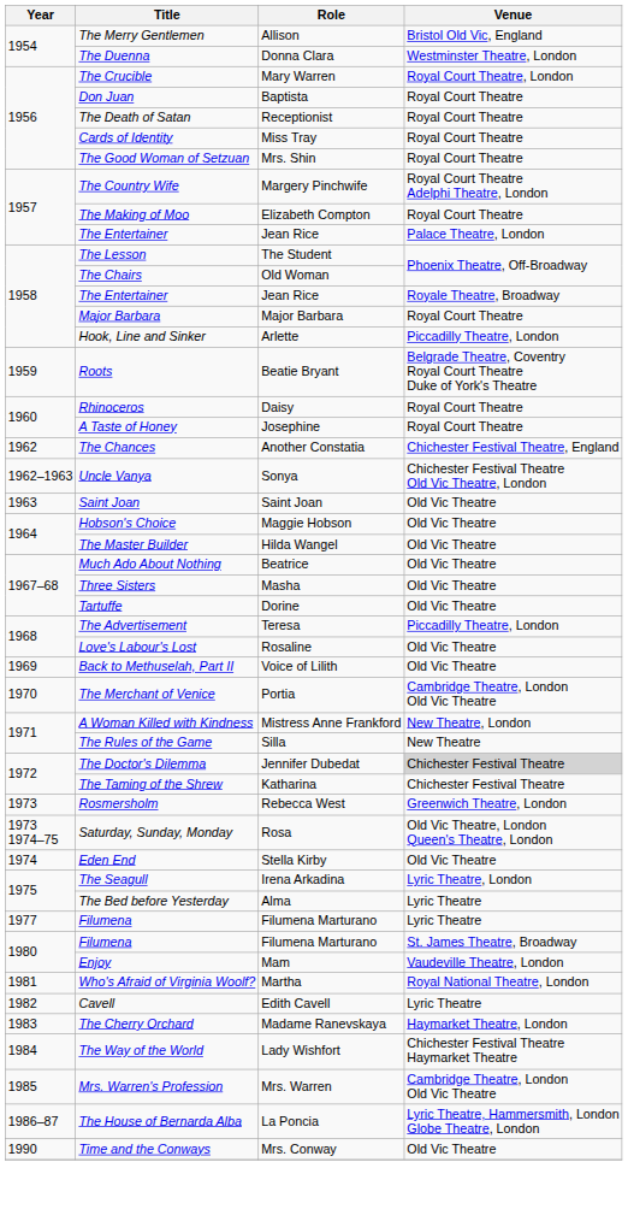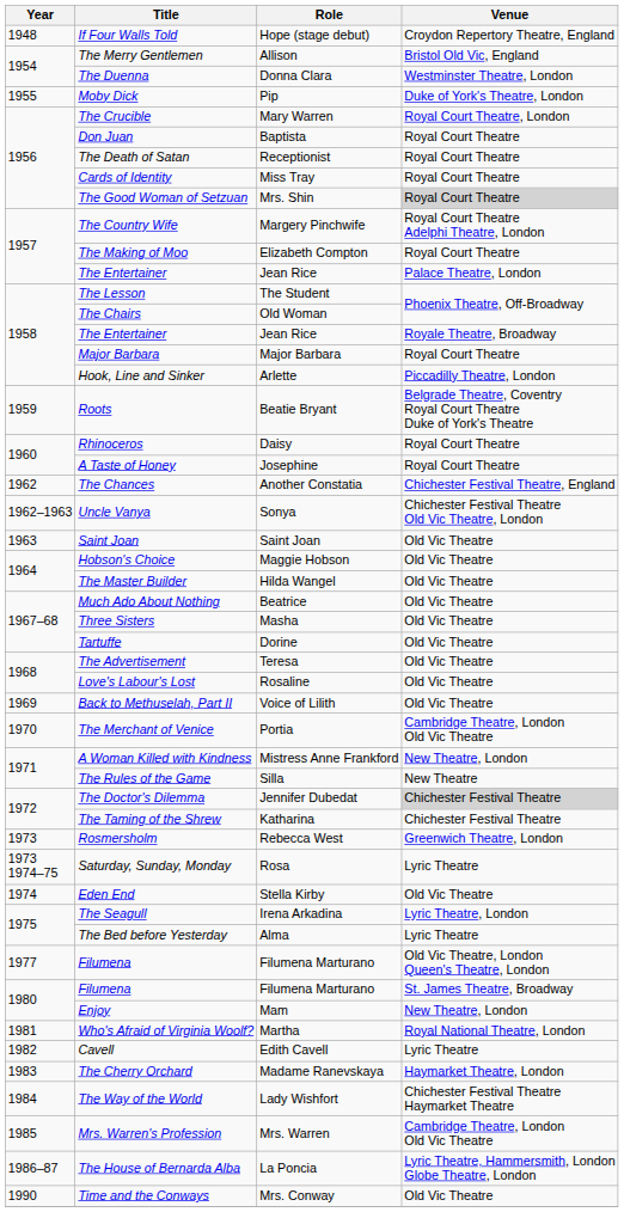 <table class="wikitable sortable">
 <tr>
 <th scope="col">Year</th>
 <th scope="col">Title</th>
 <th scope="col">Role</th>
 <th scope="col" class="unsortable">Venue</th>
+</tr>
+<tr>
+<td>1948</td>
+<td><em><a href='#'>If Four Walls Told</a></em></td>
+<td>Hope (stage debut)</td>
+<td>Croydon Repertory Theatre, England</td>
 </tr>
 <tr>
 <td rowspan="2">1954</td>
 <td><em>The Merry Gentlemen</em></td>
 <td>Allison</td>
 <td><a href='#'>Bristol Old Vic</a>, England</td>
 </tr>
 <tr>
 <td><em><a href='#'>The Duenna</a></em></td>
 <td>Donna Clara</td>
 <td><a href='#'>Westminster Theatre</a>, London</td>
+</tr>
+<tr>
+<td>1955</td>
+<td><em><a href='#'>Moby Dick</a></em></td>
+<td>Pip</td>
+<td><a href='#'>Duke of York's Theatre</a>, London</td>
 </tr>
 <tr>
 <td rowspan="5">1956</td>
 <td><em><a href='#'>The Crucible</a></em></td>
 <td>Mary Warren</td>
 <td><a href='#'>Royal Court Theatre</a>, London</td>
 </tr>
 <tr>
 <td><em><a href='#'>Don Juan</a></em></td>
 <td>Baptista</td>
 <td>Royal Court Theatre</td>
 </tr>
 <tr>
 <td><em>The Death of Satan</em></td>
 <td>Receptionist</td>
 <td>Royal Court Theatre</td>
 </tr>
 <tr>
 <td><em><a href='#'>Cards of Identity</a></em></td>
 <td>Miss Tray</td>
 <td>Royal Court Theatre</td>
 </tr>
 <tr>
 <td><em><a href='#'>The Good Woman of Setzuan</a></em></td>
 <td>Mrs. Shin</td>
-<td>Royal Court Theatre</td>
+<td style="background: lightgrey;">Royal Court Theatre</td>
 </tr>
 <tr>
 <td rowspan="3">1957</td>
 <td><em><a href='#'>The Country Wife</a></em></td>
 <td>Margery Pinchwife</td>
 <td>Royal Court Theatre <br> <a href='#'>Adelphi Theatre</a>, London</td>
 </tr>
 <tr>
 <td><em><a href='#'>The Making of Moo</a></em></td>
 <td>Elizabeth Compton</td>
 <td>Royal Court Theatre</td>
 </tr>
 <tr>
 <td><em><a href='#'>The Entertainer</a></em></td>
 <td>Jean Rice</td>
 <td><a href='#'>Palace Theatre</a>, London</td>
 </tr>
 <tr>
 <td rowspan="5">1958</td>
 <td><em><a href='#'>The Lesson</a></em></td>
 <td>The Student</td>
 <td rowspan=2><a href='#'>Phoenix Theatre</a>, Off-Broadway</td>
 </tr>
 <tr>
 <td><em><a href='#'>The Chairs</a></em></td>
 <td>Old Woman</td>
 </tr>
 <tr>
 <td><em><a href='#'>The Entertainer</a></em></td>
 <td>Jean Rice</td>
 <td><a href='#'>Royale Theatre</a>, Broadway</td>
 </tr>
 <tr>
 <td><em><a href='#'>Major Barbara</a></em></td>
 <td>Major Barbara</td>
 <td>Royal Court Theatre</td>
 </tr>
 <tr>
 <td><em>Hook, Line and Sinker</em></td>
 <td>Arlette</td>
 <td><a href='#'>Piccadilly Theatre</a>, London</td>
 </tr>
 <tr>
 <td>1959</td>
 <td><em><a href='#'>Roots</a></em></td>
 <td>Beatie Bryant</td>
 <td><a href='#'>Belgrade Theatre</a>, Coventry <br> Royal Court Theatre <br> Duke of York's Theatre</td>
 </tr>
 <tr>
 <td rowspan="2">1960</td>
 <td><em><a href='#'>Rhinoceros</a></em></td>
 <td>Daisy</td>
 <td>Royal Court Theatre</td>
 </tr>
 <tr>
 <td><em><a href='#'>A Taste of Honey</a></em></td>
 <td>Josephine</td>
 <td>Royal Court Theatre</td>
 </tr>
 <tr>
 <td>1962</td>
 <td><em><a href='#'>The Chances</a></em></td>
 <td>Another Constatia</td>
 <td><a href='#'>Chichester Festival Theatre</a>, England</td>
 </tr>
 <tr>
 <td>1962–1963</td>
 <td><em><a href='#'>Uncle Vanya</a></em></td>
 <td>Sonya</td>
 <td>Chichester Festival Theatre <br> <a href='#'>Old Vic Theatre</a>, London</td>
 </tr>
 <tr>
 <td>1963</td>
 <td><em><a href='#'>Saint Joan</a></em></td>
 <td>Saint Joan</td>
 <td>Old Vic Theatre</td>
 </tr>
 <tr>
 <td rowspan="2">1964</td>
 <td><em><a href='#'>Hobson's Choice</a></em></td>
 <td>Maggie Hobson</td>
 <td>Old Vic Theatre</td>
 </tr>
 <tr>
 <td><em><a href='#'>The Master Builder</a></em></td>
 <td>Hilda Wangel</td>
 <td>Old Vic Theatre</td>
 </tr>
 <tr>
 <td rowspan="3">1967–68</td>
 <td><em><a href='#'>Much Ado About Nothing</a></em></td>
 <td>Beatrice</td>
 <td>Old Vic Theatre</td>
 </tr>
 <tr>
 <td><em><a href='#'>Three Sisters</a></em></td>
 <td>Masha</td>
 <td>Old Vic Theatre</td>
 </tr>
 <tr>
 <td><em><a href='#'>Tartuffe</a></em></td>
 <td>Dorine</td>
 <td>Old Vic Theatre</td>
 </tr>
 <tr>
 <td rowspan="2">1968</td>
 <td><em><a href='#'>The Advertisement</a></em></td>
 <td>Teresa</td>
-<td><a href='#'>Piccadilly Theatre</a>, London</td>
+<td>Old Vic Theatre</td>
 </tr>
 <tr>
 <td><em><a href='#'>Love's Labour's Lost</a></em></td>
 <td>Rosaline</td>
 <td>Old Vic Theatre</td>
 </tr>
 <tr>
 <td>1969</td>
 <td><em><a href='#'>Back to Methuselah, Part II</a></em></td>
 <td>Voice of Lilith</td>
 <td>Old Vic Theatre</td>
 </tr>
 <tr>
 <td>1970</td>
 <td><em><a href='#'>The Merchant of Venice</a></em></td>
 <td>Portia</td>
 <td><a href='#'>Cambridge Theatre</a>, London <br> Old Vic Theatre</td>
 </tr>
 <tr>
 <td rowspan="2">1971</td>
 <td><em><a href='#'>A Woman Killed with Kindness</a></em></td>
 <td>Mistress Anne Frankford</td>
 <td><a href='#'>New Theatre</a>, London</td>
 </tr>
 <tr>
 <td><em><a href='#'>The Rules of the Game</a></em></td>
 <td>Silla</td>
 <td>New Theatre</td>
 </tr>
 <tr>
 <td rowspan="2">1972</td>
 <td><em><a href='#'>The Doctor's Dilemma</a></em></td>
 <td>Jennifer Dubedat</td>
 <td style="background: lightgrey;">Chichester Festival Theatre</td>
 </tr>
 <tr>
 <td><em><a href='#'>The Taming of the Shrew</a></em></td>
 <td>Katharina</td>
 <td>Chichester Festival Theatre</td>
 </tr>
 <tr>
 <td>1973</td>
 <td><em><a href='#'>Rosmersholm</a></em></td>
 <td>Rebecca West</td>
 <td><a href='#'>Greenwich Theatre</a>, London</td>
 </tr>
 <tr>
 <td>1973 <br> 1974–75</td>
 <td><em>Saturday, Sunday, Monday</em></td>
 <td>Rosa</td>
-<td>Old Vic Theatre, London <br> <a href='#'>Queen's Theatre</a>, London</td>
+<td>Lyric Theatre</td>
 </tr>
 <tr>
 <td>1974</td>
 <td><em><a href='#'>Eden End</a></em></td>
 <td>Stella Kirby</td>
 <td>Old Vic Theatre</td>
 </tr>
 <tr>
 <td rowspan="2">1975</td>
 <td><em><a href='#'>The Seagull</a></em></td>
 <td>Irena Arkadina</td>
 <td><a href='#'>Lyric Theatre</a>, London</td>
 </tr>
 <tr>
 <td><em>The Bed before Yesterday</em></td>
 <td>Alma</td>
 <td>Lyric Theatre</td>
 </tr>
 <tr>
 <td>1977</td>
 <td><em><a href='#'>Filumena</a></em></td>
 <td>Filumena Marturano</td>
-<td>Lyric Theatre</td>
+<td>Old Vic Theatre, London <br> <a href='#'>Queen's Theatre</a>, London</td>
 </tr>
 <tr>
 <td rowspan="2">1980</td>
 <td><em><a href='#'>Filumena</a></em></td>
 <td>Filumena Marturano</td>
 <td><a href='#'>St. James Theatre</a>, Broadway</td>
 </tr>
 <tr>
 <td><em><a href='#'>Enjoy</a></em></td>
 <td>Mam</td>
-<td><a href='#'>Vaudeville Theatre</a>, London</td>
+<td><a href='#'>New Theatre</a>, London</td>
 </tr>
 <tr>
 <td>1981</td>
 <td><em><a href='#'>Who's Afraid of Virginia Woolf?</a></em></td>
 <td>Martha</td>
 <td><a href='#'>Royal National Theatre</a>, London</td>
 </tr>
 <tr>
 <td>1982</td>
 <td><em>Cavell</em></td>
 <td>Edith Cavell</td>
 <td>Lyric Theatre</td>
 </tr>
 <tr>
 <td>1983</td>
 <td><em><a href='#'>The Cherry Orchard</a></em></td>
 <td>Madame Ranevskaya</td>
 <td><a href='#'>Haymarket Theatre</a>, London</td>
 </tr>
 <tr>
 <td>1984</td>
 <td><em><a href='#'>The Way of the World</a></em></td>
 <td>Lady Wishfort</td>
 <td>Chichester Festival Theatre <br> Haymarket Theatre</td>
 </tr>
 <tr>
 <td>1985</td>
 <td><em><a href='#'>Mrs. Warren's Profession</a></em></td>
 <td>Mrs. Warren</td>
 <td><a href='#'>Cambridge Theatre</a>, London <br> Old Vic Theatre</td>
 </tr>
 <tr>
 <td>1986–87</td>
 <td><em><a href='#'>The House of Bernarda Alba</a></em></td>
 <td>La Poncia</td>
 <td><a href='#'>Lyric Theatre, Hammersmith</a>, London <br> <a href='#'>Globe Theatre</a>, London</td>
 </tr>
 <tr>
 <td>1990</td>
 <td><em><a href='#'>Time and the Conways</a></em></td>
 <td>Mrs. Conway</td>
 <td>Old Vic Theatre</td>
 </tr>
 <tr>
 </tr>
 </table>
